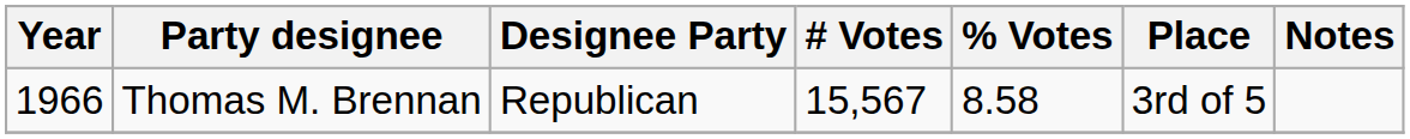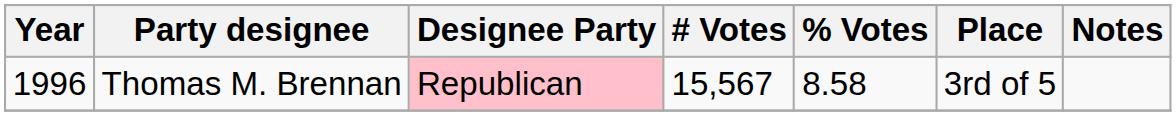 <table class=wikitable>
 <tr bgcolor=lightgrey>
 <th>Year</th>
 <th>Party designee</th>
 <th>Designee Party</th>
 <th># Votes</th>
 <th>% Votes</th>
 <th>Place</th>
 <th>Notes</th>
 </tr>
 <tr>
-<td>1966</td>
+<td>1996</td>
 <td>Thomas M. Brennan</td>
-<td>Republican</td>
+<td style="background: pink;">Republican</td>
 <td>15,567</td>
 <td>8.58</td>
 <td>3rd of 5</td>
 <td></td>
 </tr>
 <tr>
 </tr>
 </table>
